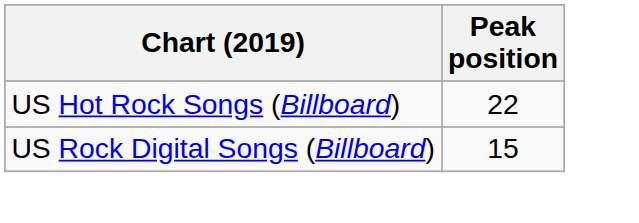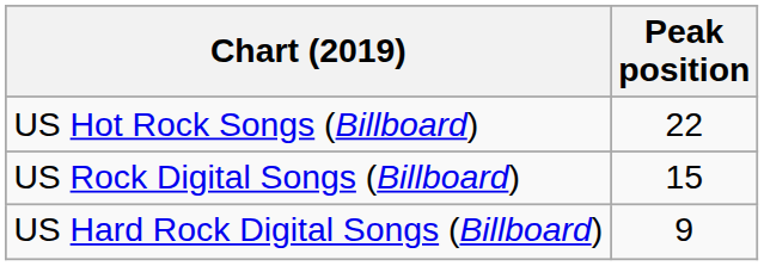 <table class="wikitable sortable">
 <tr>
 <th>Chart (2019)</th>
 <th>Peak<br>position</th>
 </tr>
 <tr>
 <td>US <a href='#'>Hot Rock Songs</a> (<em><a href='#'>Billboard</a></em>)</td>
 <td align="center">22</td>
 </tr>
 <tr>
 <td>US <a href='#'>Rock Digital Songs</a> (<em><a href='#'>Billboard</a></em>)</td>
 <td align="center">15</td>
 </tr>
+<tr>
+<td>US <a href='#'>Hard Rock Digital Songs</a> (<em><a href='#'>Billboard</a></em>)</td>
+<td align="center">9</td>
+</tr>
 </table>
